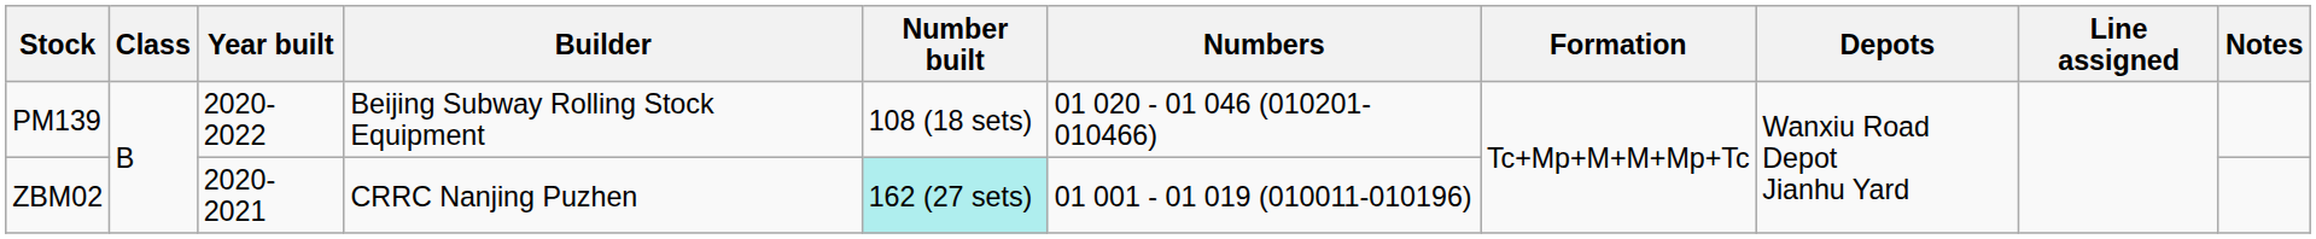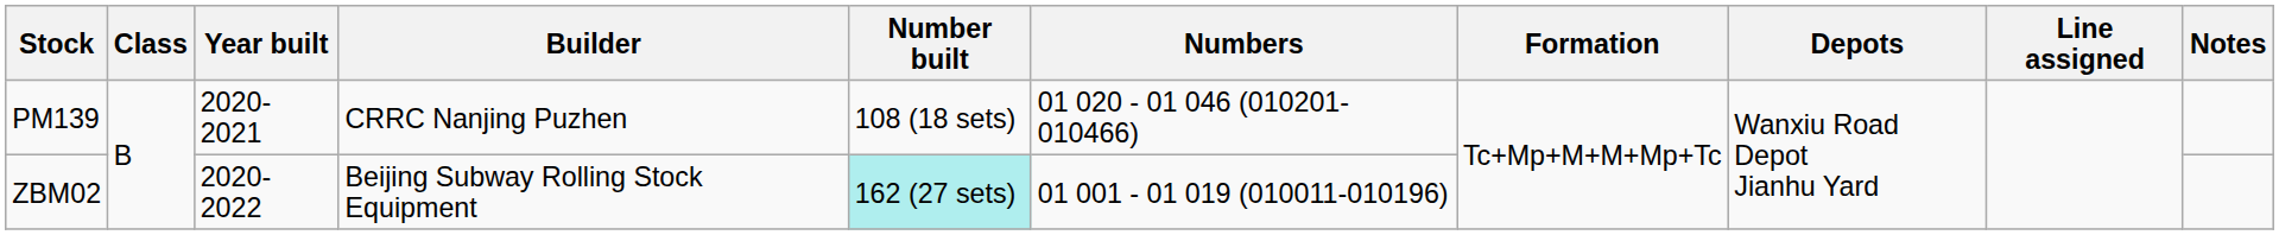 <table class="wikitable sortable" style="font-size: 95%;" |>
 <tr>
 <th>Stock</th>
 <th>Class</th>
 <th>Year built</th>
 <th>Builder</th>
 <th>Number built</th>
 <th>Numbers</th>
 <th>Formation</th>
 <th>Depots</th>
 <th>Line assigned</th>
 <th>Notes</th>
 </tr>
 <tr bo,>
 <td>PM139</td>
 <td rowspan="2">B</td>
-<td>2020-2022</td>
-<td>Beijing Subway Rolling Stock Equipment</td>
+<td>2020-2021</td>
+<td>CRRC Nanjing Puzhen</td>
 <td>108 (18 sets)</td>
 <td>01 020 - 01 046 (010201-010466)</td>
 <td rowspan="2">Tc+Mp+M+M+Mp+Tc</td>
 <td rowspan="2">Wanxiu Road Depot<br>Jianhu Yard</td>
 <td rowspan="2"></td>
 <td></td>
 </tr>
 <tr>
 <td>ZBM02</td>
-<td>2020-2021</td>
-<td>CRRC Nanjing Puzhen</td>
+<td>2020-2022</td>
+<td>Beijing Subway Rolling Stock Equipment</td>
 <td style="background: paleturquoise;">162 (27 sets)</td>
 <td>01 001 - 01 019 (010011-010196)</td>
 <td></td>
 </tr>
 </table>
